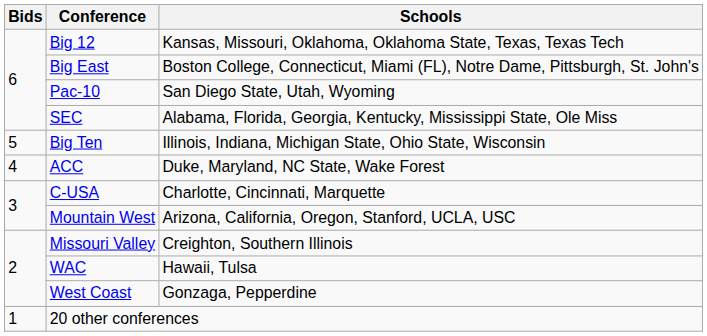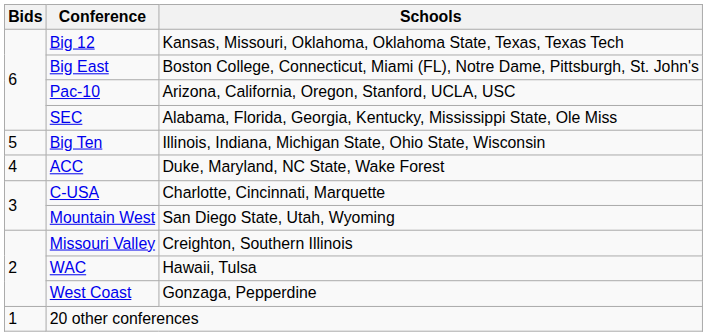 <table class="wikitable">
 <tr>
 <th>Bids</th>
 <th>Conference</th>
 <th>Schools</th>
 </tr>
 <tr>
 <td rowspan="4">6</td>
 <td><a href='#'>Big 12</a></td>
 <td>Kansas, Missouri, Oklahoma, Oklahoma State, Texas, Texas Tech</td>
 </tr>
 <tr>
 <td><a href='#'>Big East</a></td>
 <td>Boston College, Connecticut, Miami (FL), Notre Dame, Pittsburgh, St. John's</td>
 </tr>
 <tr>
 <td><a href='#'>Pac-10</a></td>
-<td>San Diego State, Utah, Wyoming</td>
+<td>Arizona, California, Oregon, Stanford, UCLA, USC</td>
 </tr>
 <tr>
 <td><a href='#'>SEC</a></td>
 <td>Alabama, Florida, Georgia, Kentucky, Mississippi State, Ole Miss</td>
 </tr>
 <tr>
 <td>5</td>
 <td><a href='#'>Big Ten</a></td>
 <td>Illinois, Indiana, Michigan State, Ohio State, Wisconsin</td>
 </tr>
 <tr>
 <td>4</td>
 <td><a href='#'>ACC</a></td>
 <td>Duke, Maryland, NC State, Wake Forest</td>
 </tr>
 <tr>
 <td rowspan="2">3</td>
 <td><a href='#'>C-USA</a></td>
 <td>Charlotte, Cincinnati, Marquette</td>
 </tr>
 <tr>
 <td><a href='#'>Mountain West</a></td>
-<td>Arizona, California, Oregon, Stanford, UCLA, USC</td>
+<td>San Diego State, Utah, Wyoming</td>
 </tr>
 <tr>
 <td rowspan="3">2</td>
 <td><a href='#'>Missouri Valley</a></td>
 <td>Creighton, Southern Illinois</td>
 </tr>
 <tr>
 <td><a href='#'>WAC</a></td>
 <td>Hawaii, Tulsa</td>
 </tr>
 <tr>
 <td><a href='#'>West Coast</a></td>
 <td>Gonzaga, Pepperdine</td>
 </tr>
 <tr>
 <td>1</td>
 <td colspan="2">20 other conferences</td>
 </tr>
 </table>
